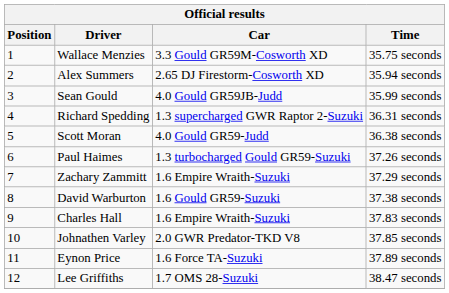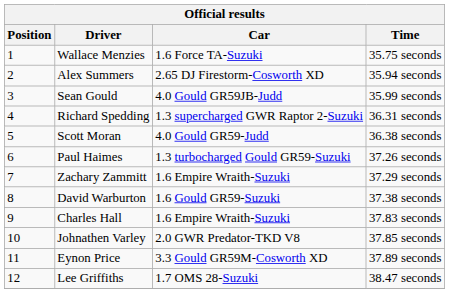 <table class="wikitable" style="font-size: 100%">
 <tr>
 <th colspan=4>Official results</th>
 </tr>
 <tr>
 <th>Position</th>
 <th>Driver</th>
 <th>Car</th>
 <th>Time</th>
 </tr>
 <tr>
 <td>1</td>
 <td>Wallace Menzies</td>
-<td>3.3 <a href='#'>Gould</a> GR59M-<a href='#'>Cosworth</a> XD</td>
+<td>1.6 Force TA-<a href='#'>Suzuki</a></td>
 <td>35.75 seconds</td>
 </tr>
 <tr>
 <td>2</td>
 <td>Alex Summers</td>
 <td>2.65 DJ Firestorm-<a href='#'>Cosworth</a> XD</td>
 <td>35.94 seconds</td>
 </tr>
 <tr>
 <td>3</td>
 <td>Sean Gould</td>
 <td>4.0 <a href='#'>Gould</a> GR59JB-<a href='#'>Judd</a></td>
 <td>35.99 seconds</td>
 </tr>
 <tr>
 <td>4</td>
 <td>Richard Spedding</td>
 <td>1.3 <a href='#'>supercharged</a> GWR Raptor 2-<a href='#'>Suzuki</a></td>
 <td>36.31 seconds</td>
 </tr>
 <tr>
 <td>5</td>
 <td>Scott Moran</td>
 <td>4.0 <a href='#'>Gould</a> GR59-<a href='#'>Judd</a></td>
 <td>36.38 seconds</td>
 </tr>
 <tr>
 <td>6</td>
 <td>Paul Haimes</td>
 <td>1.3 <a href='#'>turbocharged</a> <a href='#'>Gould</a> GR59-<a href='#'>Suzuki</a></td>
 <td>37.26 seconds</td>
 </tr>
 <tr>
 <td>7</td>
 <td>Zachary Zammitt</td>
 <td>1.6 Empire Wraith-<a href='#'>Suzuki</a></td>
 <td>37.29 seconds</td>
 </tr>
 <tr>
 <td>8</td>
 <td>David Warburton</td>
 <td>1.6 <a href='#'>Gould</a> GR59-<a href='#'>Suzuki</a></td>
 <td>37.38 seconds</td>
 </tr>
 <tr>
 <td>9</td>
 <td>Charles Hall</td>
 <td>1.6 Empire Wraith-<a href='#'>Suzuki</a></td>
 <td>37.83 seconds</td>
 </tr>
 <tr>
 <td>10</td>
 <td>Johnathen Varley</td>
 <td>2.0 GWR Predator-TKD V8</td>
 <td>37.85 seconds</td>
 </tr>
 <tr>
 <td>11</td>
 <td>Eynon Price</td>
-<td>1.6 Force TA-<a href='#'>Suzuki</a></td>
+<td>3.3 <a href='#'>Gould</a> GR59M-<a href='#'>Cosworth</a> XD</td>
 <td>37.89 seconds</td>
 </tr>
 <tr>
 <td>12</td>
 <td>Lee Griffiths</td>
 <td>1.7 OMS 28-<a href='#'>Suzuki</a></td>
 <td>38.47 seconds</td>
 </tr>
 <tr>
 </tr>
 </table>
